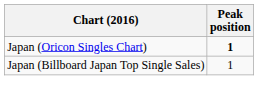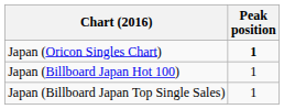 <table class="wikitable sortable">
 <tr>
 <th>Chart (2016)</th>
 <th>Peak<br>position</th>
 </tr>
 <tr>
 <td>Japan (<a href='#'>Oricon Singles Chart</a>)</td>
 <td align="center"><strong>1</strong></td>
 </tr>
 <tr>
+<td>Japan (<a href='#'>Billboard Japan Hot 100</a>)</td>
+<td align="center">1</td>
+</tr>
+<tr>
 <td>Japan (Billboard Japan Top Single Sales)</td>
 <td align="center">1</td>
 </tr>
 </table>
